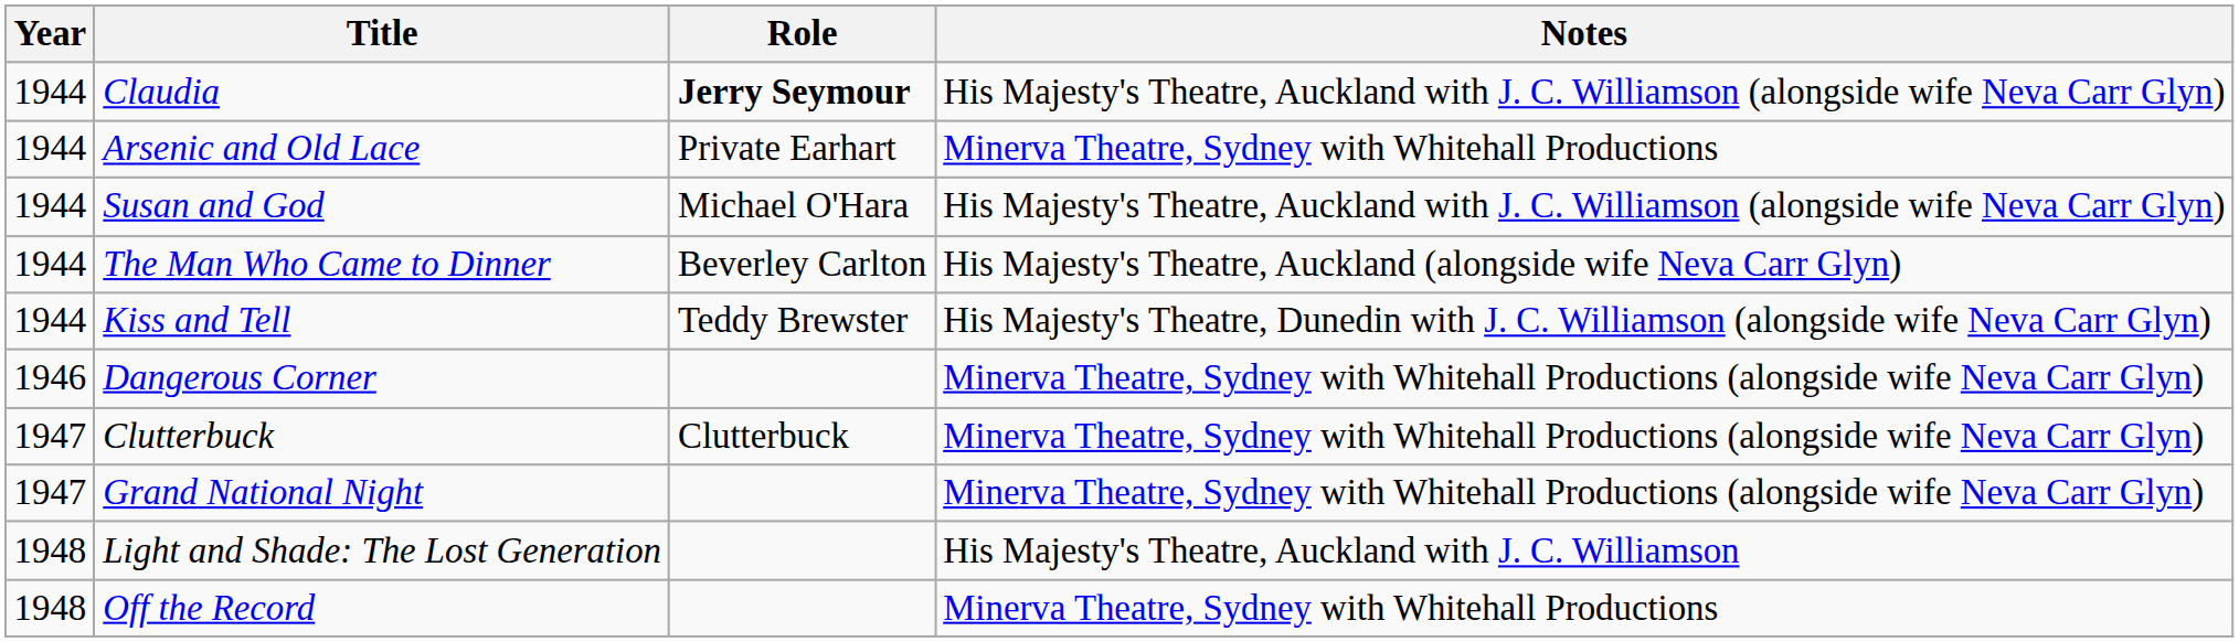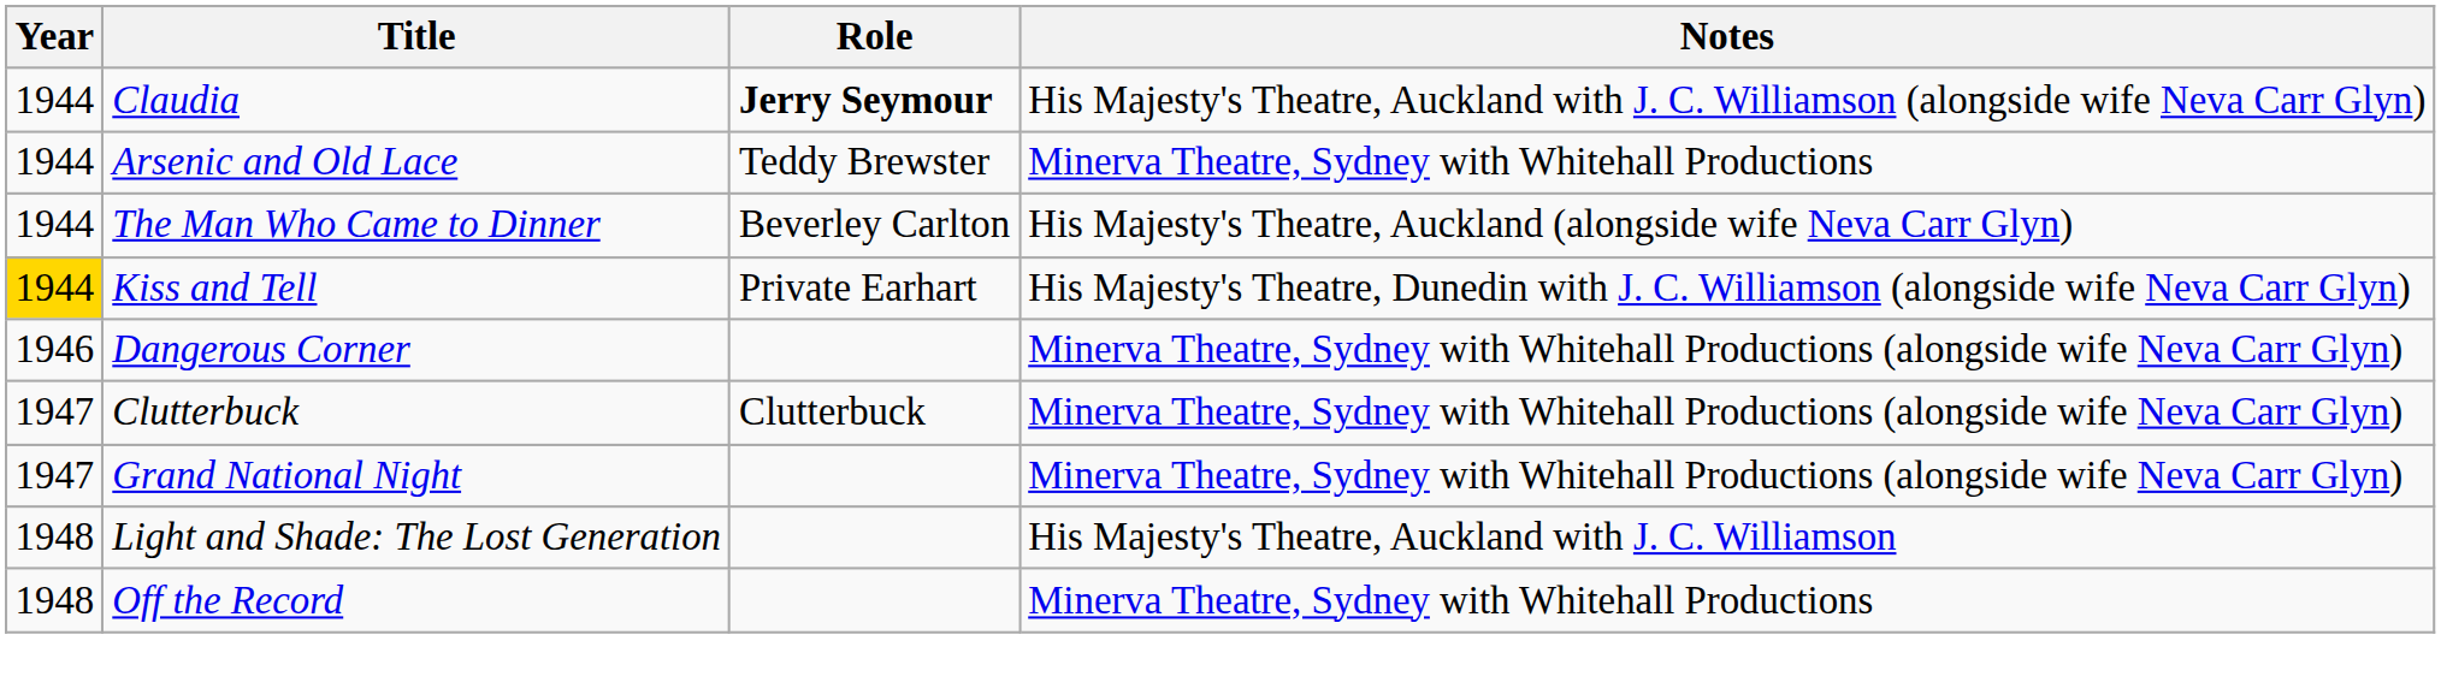 <table class="wikitable">
 <tr>
 <th>Year</th>
 <th>Title</th>
 <th>Role</th>
 <th>Notes</th>
 </tr>
 <tr>
 <td>1944</td>
 <td><em><a href='#'>Claudia</a></em></td>
 <td><strong>Jerry Seymour</strong></td>
 <td>His Majesty's Theatre, Auckland with <a href='#'>J. C. Williamson</a> (alongside wife <a href='#'>Neva Carr Glyn</a>)</td>
 </tr>
 <tr>
 <td>1944</td>
 <td><em><a href='#'>Arsenic and Old Lace</a></em></td>
-<td>Private Earhart</td>
+<td>Teddy Brewster</td>
 <td><a href='#'>Minerva Theatre, Sydney</a> with Whitehall Productions</td>
-</tr>
-<tr>
-<td>1944</td>
-<td><em><a href='#'>Susan and God</a></em></td>
-<td>Michael O'Hara</td>
-<td>His Majesty's Theatre, Auckland with <a href='#'>J. C. Williamson</a> (alongside wife <a href='#'>Neva Carr Glyn</a>)</td>
 </tr>
 <tr>
 <td>1944</td>
 <td><em><a href='#'>The Man Who Came to Dinner</a></em></td>
 <td>Beverley Carlton</td>
 <td>His Majesty's Theatre, Auckland (alongside wife <a href='#'>Neva Carr Glyn</a>)</td>
 </tr>
 <tr>
-<td>1944</td>
+<td style="background: gold;">1944</td>
 <td><em><a href='#'>Kiss and Tell</a></em></td>
-<td>Teddy Brewster</td>
+<td>Private Earhart</td>
 <td>His Majesty's Theatre, Dunedin with <a href='#'>J. C. Williamson</a> (alongside wife <a href='#'>Neva Carr Glyn</a>)</td>
 </tr>
 <tr>
 <td>1946</td>
 <td><em><a href='#'>Dangerous Corner</a></em></td>
 <td></td>
 <td><a href='#'>Minerva Theatre, Sydney</a> with Whitehall Productions (alongside wife <a href='#'>Neva Carr Glyn</a>)</td>
 </tr>
 <tr>
 <td>1947</td>
 <td><em>Clutterbuck</em></td>
 <td>Clutterbuck</td>
 <td><a href='#'>Minerva Theatre, Sydney</a> with Whitehall Productions (alongside wife <a href='#'>Neva Carr Glyn</a>)</td>
 </tr>
 <tr>
 <td>1947</td>
 <td><em><a href='#'>Grand National Night</a></em></td>
 <td></td>
 <td><a href='#'>Minerva Theatre, Sydney</a> with Whitehall Productions (alongside wife <a href='#'>Neva Carr Glyn</a>)</td>
 </tr>
 <tr>
 <td>1948</td>
 <td><em>Light and Shade: The Lost Generation</em></td>
 <td></td>
 <td>His Majesty's Theatre, Auckland with <a href='#'>J. C. Williamson</a></td>
 </tr>
 <tr>
 <td>1948</td>
 <td><em><a href='#'>Off the Record</a></em></td>
 <td></td>
 <td><a href='#'>Minerva Theatre, Sydney</a> with Whitehall Productions</td>
 </tr>
 </table>
